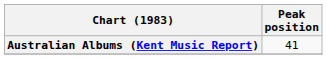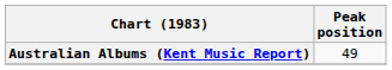 <table class="wikitable sortable plainrowheaders" style="text-align:center">
 <tr>
 <th>Chart (1983)</th>
 <th>Peak<br>position</th>
 </tr>
 <tr>
 <th scope="row">Australian Albums (<a href='#'>Kent Music Report</a>)</th>
-<td style="text-align:center;">41</td>
+<td style="text-align:center;">49</td>
 </tr>
 <tr>
 </tr>
 </table>
